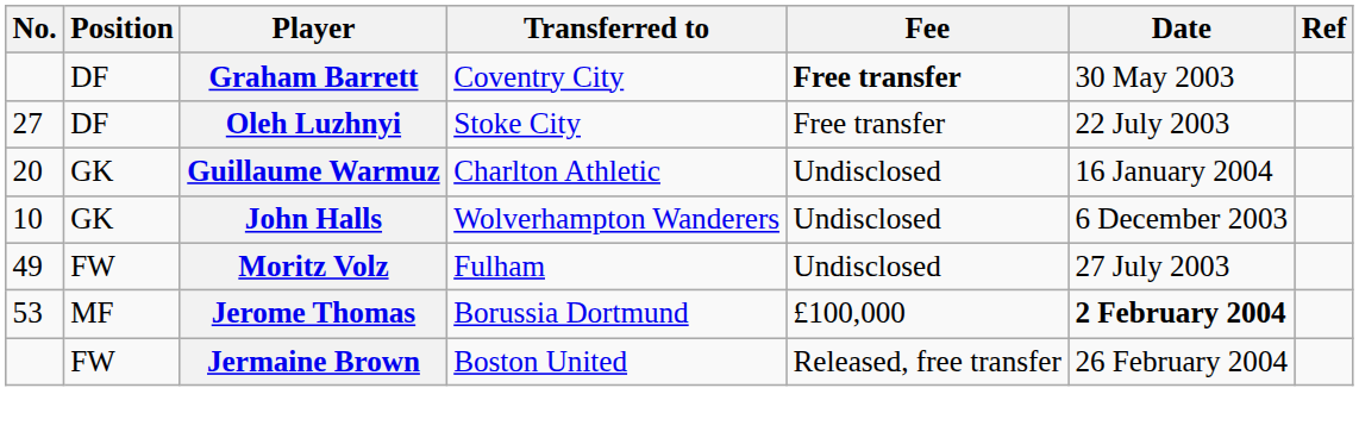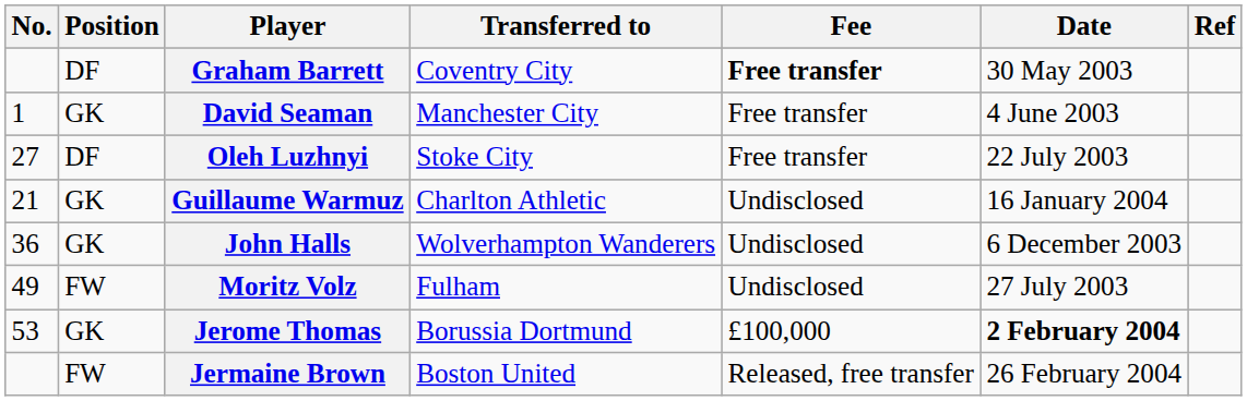 <table class="wikitable plainrowheaders" style="text-align:center; text-align:left">
 <tr>
 <th>No.</th>
 <th scope="col">Position</th>
 <th scope="col">Player</th>
 <th scope="col">Transferred to</th>
 <th scope="col">Fee</th>
 <th scope="col">Date</th>
 <th scope="col">Ref</th>
 </tr>
 <tr>
 <td></td>
 <td>DF</td>
 <th scope="row"><a href='#'>Graham Barrett</a></th>
 <td><a href='#'>Coventry City</a></td>
 <td><strong>Free transfer</strong></td>
 <td>30 May 2003</td>
 <td></td>
 </tr>
 <tr>
+<td>1</td>
+<td>GK</td>
+<th scope="row"><a href='#'>David Seaman</a></th>
+<td><a href='#'>Manchester City</a></td>
+<td>Free transfer</td>
+<td>4 June 2003</td>
+<td></td>
+</tr>
+<tr>
 <td>27</td>
 <td>DF</td>
 <th scope="row"><a href='#'>Oleh Luzhnyi</a></th>
 <td><a href='#'>Stoke City</a></td>
 <td>Free transfer</td>
 <td>22 July 2003</td>
 <td></td>
 </tr>
 <tr>
-<td>20</td>
+<td>21</td>
 <td>GK</td>
 <th scope="row"><a href='#'>Guillaume Warmuz</a></th>
 <td><a href='#'>Charlton Athletic</a></td>
 <td>Undisclosed</td>
 <td>16 January 2004</td>
 <td></td>
 </tr>
 <tr>
-<td>10</td>
+<td>36</td>
 <td>GK</td>
 <th scope="row"><a href='#'>John Halls</a></th>
 <td><a href='#'>Wolverhampton Wanderers</a></td>
 <td>Undisclosed</td>
 <td>6 December 2003</td>
 <td></td>
 </tr>
 <tr>
 <td>49</td>
 <td>FW</td>
 <th scope="row"><a href='#'>Moritz Volz</a></th>
 <td><a href='#'>Fulham</a></td>
 <td>Undisclosed</td>
 <td>27 July 2003</td>
 <td></td>
 </tr>
 <tr>
 <td>53</td>
-<td>MF</td>
+<td>GK</td>
 <th scope="row"><a href='#'>Jerome Thomas</a></th>
 <td><a href='#'>Borussia Dortmund</a></td>
 <td>£100,000</td>
 <td><strong>2 February 2004</strong></td>
 <td></td>
 </tr>
 <tr>
 <td></td>
 <td>FW</td>
 <th scope="row"><a href='#'>Jermaine Brown</a></th>
 <td><a href='#'>Boston United</a></td>
 <td>Released, free transfer</td>
 <td>26 February 2004</td>
 <td></td>
 </tr>
 </table>
